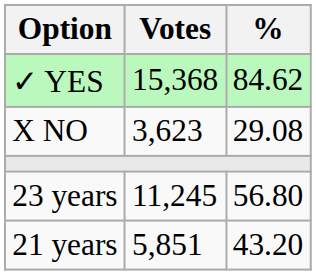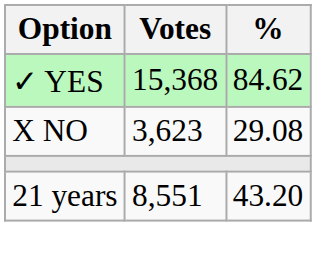 <table class="wikitable">
 <tr>
 <th>Option</th>
 <th>Votes</th>
 <th>%</th>
 </tr>
 <tr>
 <td style=background:#bbf8be>✓ YES</td>
 <td style=background:#bbf8be>15,368</td>
 <td style=background:#bbf8be>84.62</td>
 </tr>
 <tr>
 <td>X NO</td>
 <td>3,623</td>
 <td>29.08</td>
 </tr>
 <tr>
 <td colspan="3" bgcolor="#E9E9E9"></td>
 </tr>
 <tr>
-<td>23 years</td>
-<td>11,245</td>
-<td>56.80</td>
-</tr>
-<tr>
 <td>21 years</td>
-<td>5,851</td>
+<td>8,551</td>
 <td>43.20</td>
 </tr>
 </table>
